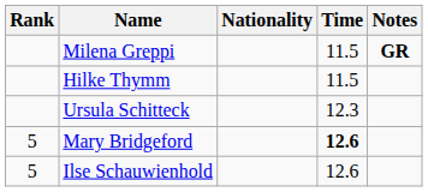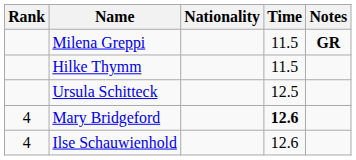 <table class="wikitable sortable" style="text-align:center">
 <tr>
 <th>Rank</th>
 <th>Name</th>
 <th>Nationality</th>
 <th>Time</th>
 <th>Notes</th>
 </tr>
 <tr>
 <td></td>
 <td align=left><a href='#'>Milena Greppi</a></td>
 <td align=left></td>
 <td>11.5</td>
 <td><strong>GR</strong></td>
 </tr>
 <tr>
 <td></td>
 <td align=left><a href='#'>Hilke Thymm</a></td>
 <td align=left></td>
 <td>11.5</td>
 <td></td>
 </tr>
 <tr>
 <td></td>
 <td align=left><a href='#'>Ursula Schitteck</a></td>
 <td align=left></td>
-<td>12.3</td>
+<td>12.5</td>
 <td></td>
 </tr>
 <tr>
-<td>5</td>
+<td>4</td>
 <td align=left><a href='#'>Mary Bridgeford</a></td>
 <td align=left></td>
 <td><strong>12.6</strong></td>
 <td></td>
 </tr>
 <tr>
-<td>5</td>
+<td>4</td>
 <td align=left><a href='#'>Ilse Schauwienhold</a></td>
 <td align=left></td>
 <td>12.6</td>
 <td></td>
 </tr>
 </table>
